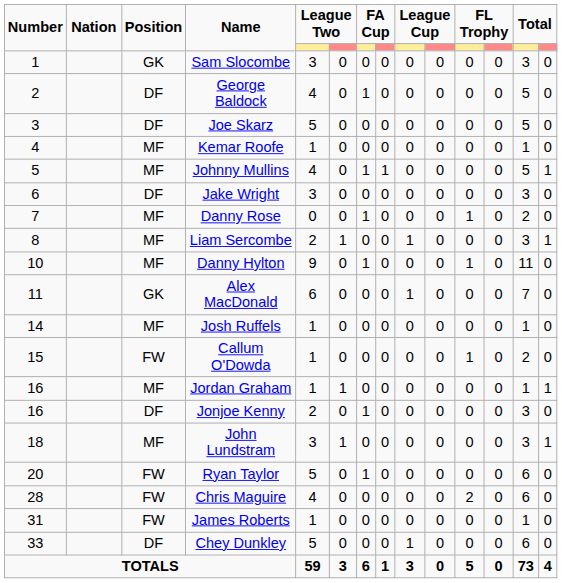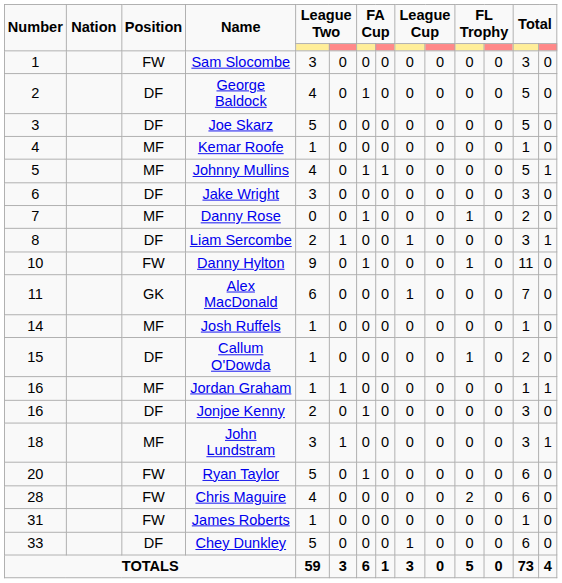 <table class="wikitable" style="font-size: 100%; text-align: center;">
 <tr>
 <td rowspan="2" width="10%" align="center"><strong>Number</strong></td>
 <td rowspan="2" width="10%" align="center"><strong>Nation</strong></td>
 <td rowspan="2" width="10%" align="center"><strong>Position</strong></td>
 <td rowspan="2" width="20%" align="center"><strong>Name</strong></td>
 <td colspan="2" align="center"><strong>League Two</strong></td>
 <td colspan="2" align="center"><strong>FA Cup</strong></td>
 <td colspan="2" align="center"><strong>League Cup</strong></td>
 <td colspan="2" align="center"><strong>FL Trophy</strong></td>
 <td colspan="2" align="center"><strong>Total</strong></td>
 </tr>
 <tr>
 <th width=60 style="background: #FFEE99"></th>
 <th width=60 style="background: #FF8888"></th>
 <th width=60 style="background: #FFEE99"></th>
 <th width=60 style="background: #FF8888"></th>
 <th width=60 style="background: #FFEE99"></th>
 <th width=60 style="background: #FF8888"></th>
 <th width=60 style="background: #FFEE99"></th>
 <th width=60 style="background: #FF8888"></th>
 <th width=60 style="background: #FFEE99"></th>
 <th width=60 style="background: #FF8888"></th>
 </tr>
 <tr>
 <td>1</td>
 <td></td>
-<td>GK</td>
+<td>FW</td>
 <td><a href='#'>Sam Slocombe</a></td>
 <td>3</td>
 <td>0</td>
 <td>0</td>
 <td>0</td>
 <td>0</td>
 <td>0</td>
 <td>0</td>
 <td>0</td>
 <td>3</td>
 <td>0</td>
 </tr>
 <tr>
 <td>2</td>
 <td></td>
 <td>DF</td>
 <td><a href='#'>George Baldock</a></td>
 <td>4</td>
 <td>0</td>
 <td>1</td>
 <td>0</td>
 <td>0</td>
 <td>0</td>
 <td>0</td>
 <td>0</td>
 <td>5</td>
 <td>0</td>
 </tr>
 <tr>
 <td>3</td>
 <td></td>
 <td>DF</td>
 <td><a href='#'>Joe Skarz</a></td>
 <td>5</td>
 <td>0</td>
 <td>0</td>
 <td>0</td>
 <td>0</td>
 <td>0</td>
 <td>0</td>
 <td>0</td>
 <td>5</td>
 <td>0</td>
 </tr>
 <tr>
 <td>4</td>
 <td></td>
 <td>MF</td>
 <td><a href='#'>Kemar Roofe</a></td>
 <td>1</td>
 <td>0</td>
 <td>0</td>
 <td>0</td>
 <td>0</td>
 <td>0</td>
 <td>0</td>
 <td>0</td>
 <td>1</td>
 <td>0</td>
 </tr>
 <tr>
 <td>5</td>
 <td></td>
 <td>MF</td>
 <td><a href='#'>Johnny Mullins</a></td>
 <td>4</td>
 <td>0</td>
 <td>1</td>
 <td>1</td>
 <td>0</td>
 <td>0</td>
 <td>0</td>
 <td>0</td>
 <td>5</td>
 <td>1</td>
 </tr>
 <tr>
 <td>6</td>
 <td></td>
 <td>DF</td>
 <td><a href='#'>Jake Wright</a></td>
 <td>3</td>
 <td>0</td>
 <td>0</td>
 <td>0</td>
 <td>0</td>
 <td>0</td>
 <td>0</td>
 <td>0</td>
 <td>3</td>
 <td>0</td>
 </tr>
 <tr>
 <td>7</td>
 <td></td>
 <td>MF</td>
 <td><a href='#'>Danny Rose</a></td>
 <td>0</td>
 <td>0</td>
 <td>1</td>
 <td>0</td>
 <td>0</td>
 <td>0</td>
 <td>1</td>
 <td>0</td>
 <td>2</td>
 <td>0</td>
 </tr>
 <tr>
 <td>8</td>
 <td></td>
-<td>MF</td>
+<td>DF</td>
 <td><a href='#'>Liam Sercombe</a></td>
 <td>2</td>
 <td>1</td>
 <td>0</td>
 <td>0</td>
 <td>1</td>
 <td>0</td>
 <td>0</td>
 <td>0</td>
 <td>3</td>
 <td>1</td>
 </tr>
 <tr>
 <td>10</td>
 <td></td>
-<td>MF</td>
+<td>FW</td>
 <td><a href='#'>Danny Hylton</a></td>
 <td>9</td>
 <td>0</td>
 <td>1</td>
 <td>0</td>
 <td>0</td>
 <td>0</td>
 <td>1</td>
 <td>0</td>
 <td>11</td>
 <td>0</td>
 </tr>
 <tr>
 <td>11</td>
 <td></td>
 <td>GK</td>
 <td><a href='#'>Alex MacDonald</a></td>
 <td>6</td>
 <td>0</td>
 <td>0</td>
 <td>0</td>
 <td>1</td>
 <td>0</td>
 <td>0</td>
 <td>0</td>
 <td>7</td>
 <td>0</td>
 </tr>
 <tr>
 <td>14</td>
 <td></td>
 <td>MF</td>
 <td><a href='#'>Josh Ruffels</a></td>
 <td>1</td>
 <td>0</td>
 <td>0</td>
 <td>0</td>
 <td>0</td>
 <td>0</td>
 <td>0</td>
 <td>0</td>
 <td>1</td>
 <td>0</td>
 </tr>
 <tr>
 <td>15</td>
 <td></td>
-<td>FW</td>
+<td>DF</td>
 <td><a href='#'>Callum O'Dowda</a></td>
 <td>1</td>
 <td>0</td>
 <td>0</td>
 <td>0</td>
 <td>0</td>
 <td>0</td>
 <td>1</td>
 <td>0</td>
 <td>2</td>
 <td>0</td>
 </tr>
 <tr>
 <td>16</td>
 <td></td>
 <td>MF</td>
 <td><a href='#'>Jordan Graham</a></td>
 <td>1</td>
 <td>1</td>
 <td>0</td>
 <td>0</td>
 <td>0</td>
 <td>0</td>
 <td>0</td>
 <td>0</td>
 <td>1</td>
 <td>1</td>
 </tr>
 <tr>
 <td>16</td>
 <td></td>
 <td>DF</td>
 <td><a href='#'>Jonjoe Kenny</a></td>
 <td>2</td>
 <td>0</td>
 <td>1</td>
 <td>0</td>
 <td>0</td>
 <td>0</td>
 <td>0</td>
 <td>0</td>
 <td>3</td>
 <td>0</td>
 </tr>
 <tr>
 <td>18</td>
 <td></td>
 <td>MF</td>
 <td><a href='#'>John Lundstram</a></td>
 <td>3</td>
 <td>1</td>
 <td>0</td>
 <td>0</td>
 <td>0</td>
 <td>0</td>
 <td>0</td>
 <td>0</td>
 <td>3</td>
 <td>1</td>
 </tr>
 <tr>
 <td>20</td>
 <td></td>
 <td>FW</td>
 <td><a href='#'>Ryan Taylor</a></td>
 <td>5</td>
 <td>0</td>
 <td>1</td>
 <td>0</td>
 <td>0</td>
 <td>0</td>
 <td>0</td>
 <td>0</td>
 <td>6</td>
 <td>0</td>
 </tr>
 <tr>
 <td>28</td>
 <td></td>
 <td>FW</td>
 <td><a href='#'>Chris Maguire</a></td>
 <td>4</td>
 <td>0</td>
 <td>0</td>
 <td>0</td>
 <td>0</td>
 <td>0</td>
 <td>2</td>
 <td>0</td>
 <td>6</td>
 <td>0</td>
 </tr>
 <tr>
 <td>31</td>
 <td></td>
 <td>FW</td>
 <td><a href='#'>James Roberts</a></td>
 <td>1</td>
 <td>0</td>
 <td>0</td>
 <td>0</td>
 <td>0</td>
 <td>0</td>
 <td>0</td>
 <td>0</td>
 <td>1</td>
 <td>0</td>
 </tr>
 <tr>
 <td>33</td>
 <td></td>
 <td>DF</td>
 <td><a href='#'>Chey Dunkley</a></td>
 <td>5</td>
 <td>0</td>
 <td>0</td>
 <td>0</td>
 <td>1</td>
 <td>0</td>
 <td>0</td>
 <td>0</td>
 <td>6</td>
 <td>0</td>
 </tr>
 <tr>
 <td colspan="4"><strong>TOTALS</strong></td>
 <td><strong>59</strong> </td>
 <td><strong>3</strong>  </td>
 <td><strong>6</strong>  </td>
 <td><strong>1</strong>  </td>
 <td><strong>3</strong>  </td>
 <td><strong>0</strong>  </td>
 <td><strong>5</strong>  </td>
 <td><strong>0</strong>  </td>
 <td><strong>73</strong>  </td>
 <td><strong>4</strong>  </td>
 </tr>
 </table>
